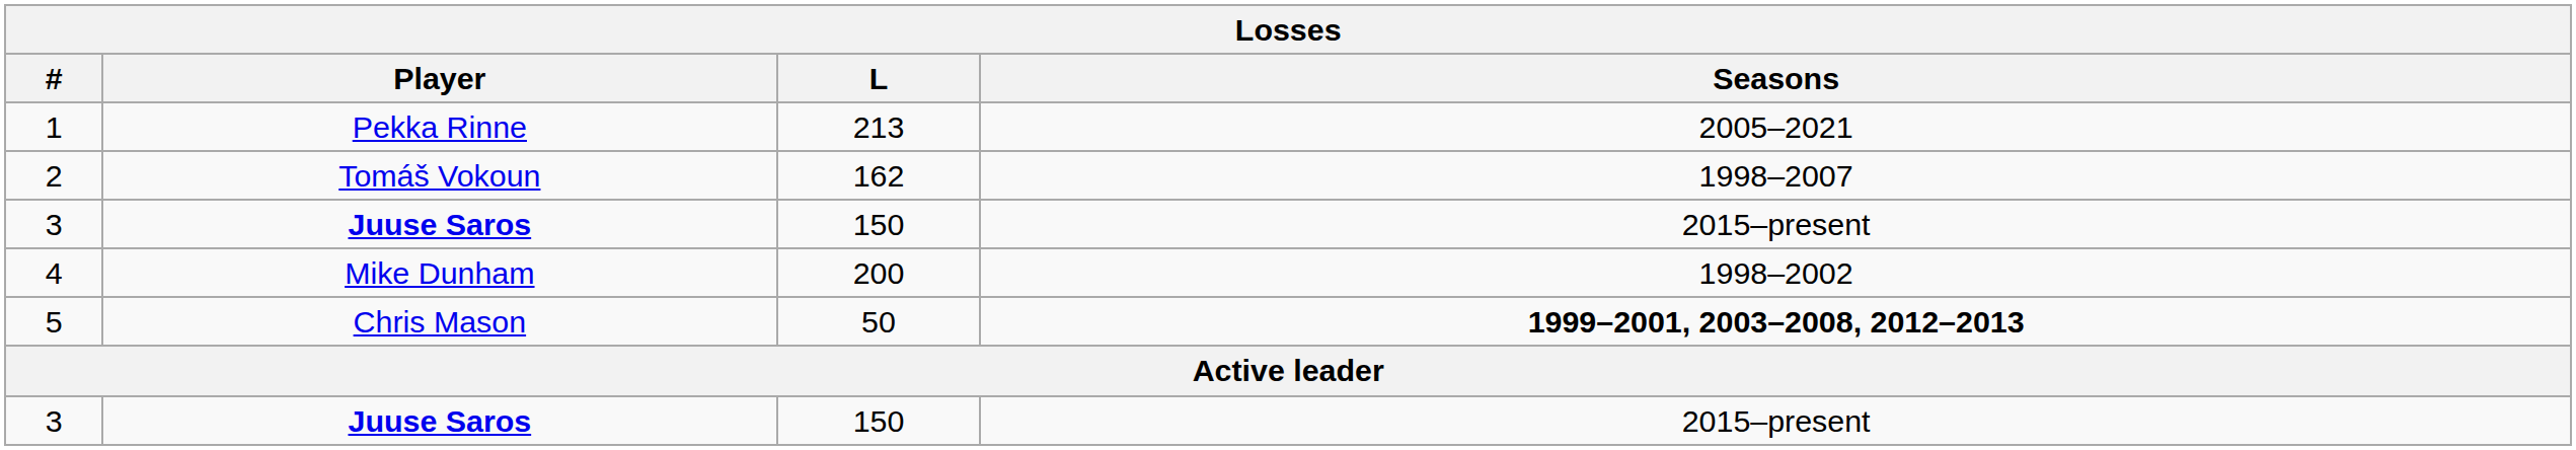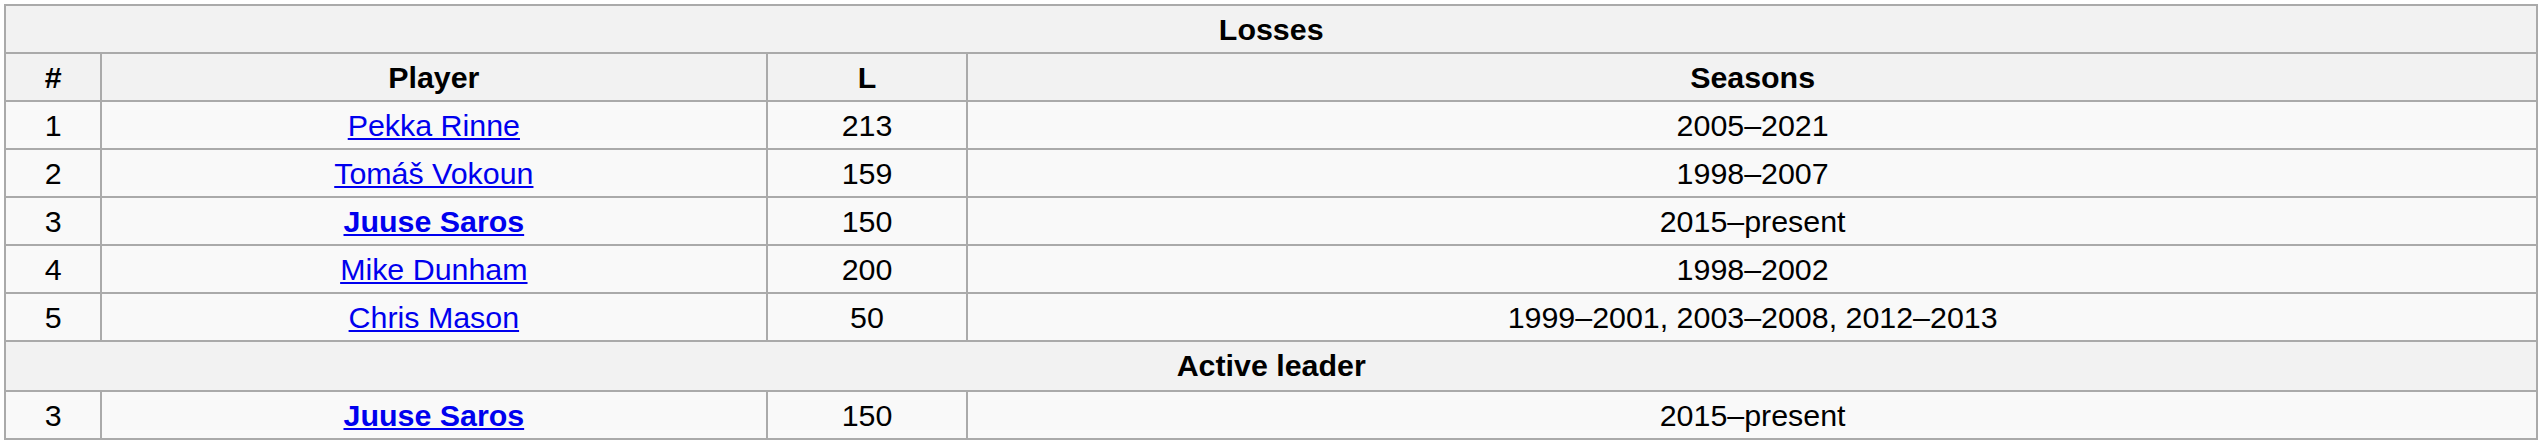 <table class="wikitable" style="text-align: center; font-size: 95%" width="80%">
 <tr>
 <th colspan="4">Losses</th>
 </tr>
 <tr>
 <th>#</th>
 <th>Player</th>
 <th>L</th>
 <th>Seasons</th>
 </tr>
 <tr>
 <td>1</td>
 <td><a href='#'>Pekka Rinne</a></td>
 <td>213</td>
 <td>2005–2021</td>
 </tr>
 <tr>
 <td>2</td>
 <td><a href='#'>Tomáš Vokoun</a></td>
-<td>162</td>
+<td>159</td>
 <td>1998–2007</td>
 </tr>
 <tr>
 <td>3</td>
 <td><strong><a href='#'>Juuse Saros</a></strong></td>
 <td>150</td>
 <td>2015–present</td>
 </tr>
 <tr>
 <td>4</td>
 <td><a href='#'>Mike Dunham</a></td>
 <td>200</td>
 <td>1998–2002</td>
 </tr>
 <tr>
 <td>5</td>
 <td><a href='#'>Chris Mason</a></td>
 <td>50</td>
-<td><strong>1999–2001, 2003–2008, 2012–2013</strong></td>
+<td>1999–2001, 2003–2008, 2012–2013</td>
 </tr>
 <tr>
 <th colspan="4">Active leader</th>
 </tr>
 <tr>
 <td>3</td>
 <td><strong><a href='#'>Juuse Saros</a></strong></td>
 <td>150</td>
 <td>2015–present</td>
 </tr>
 </table>
